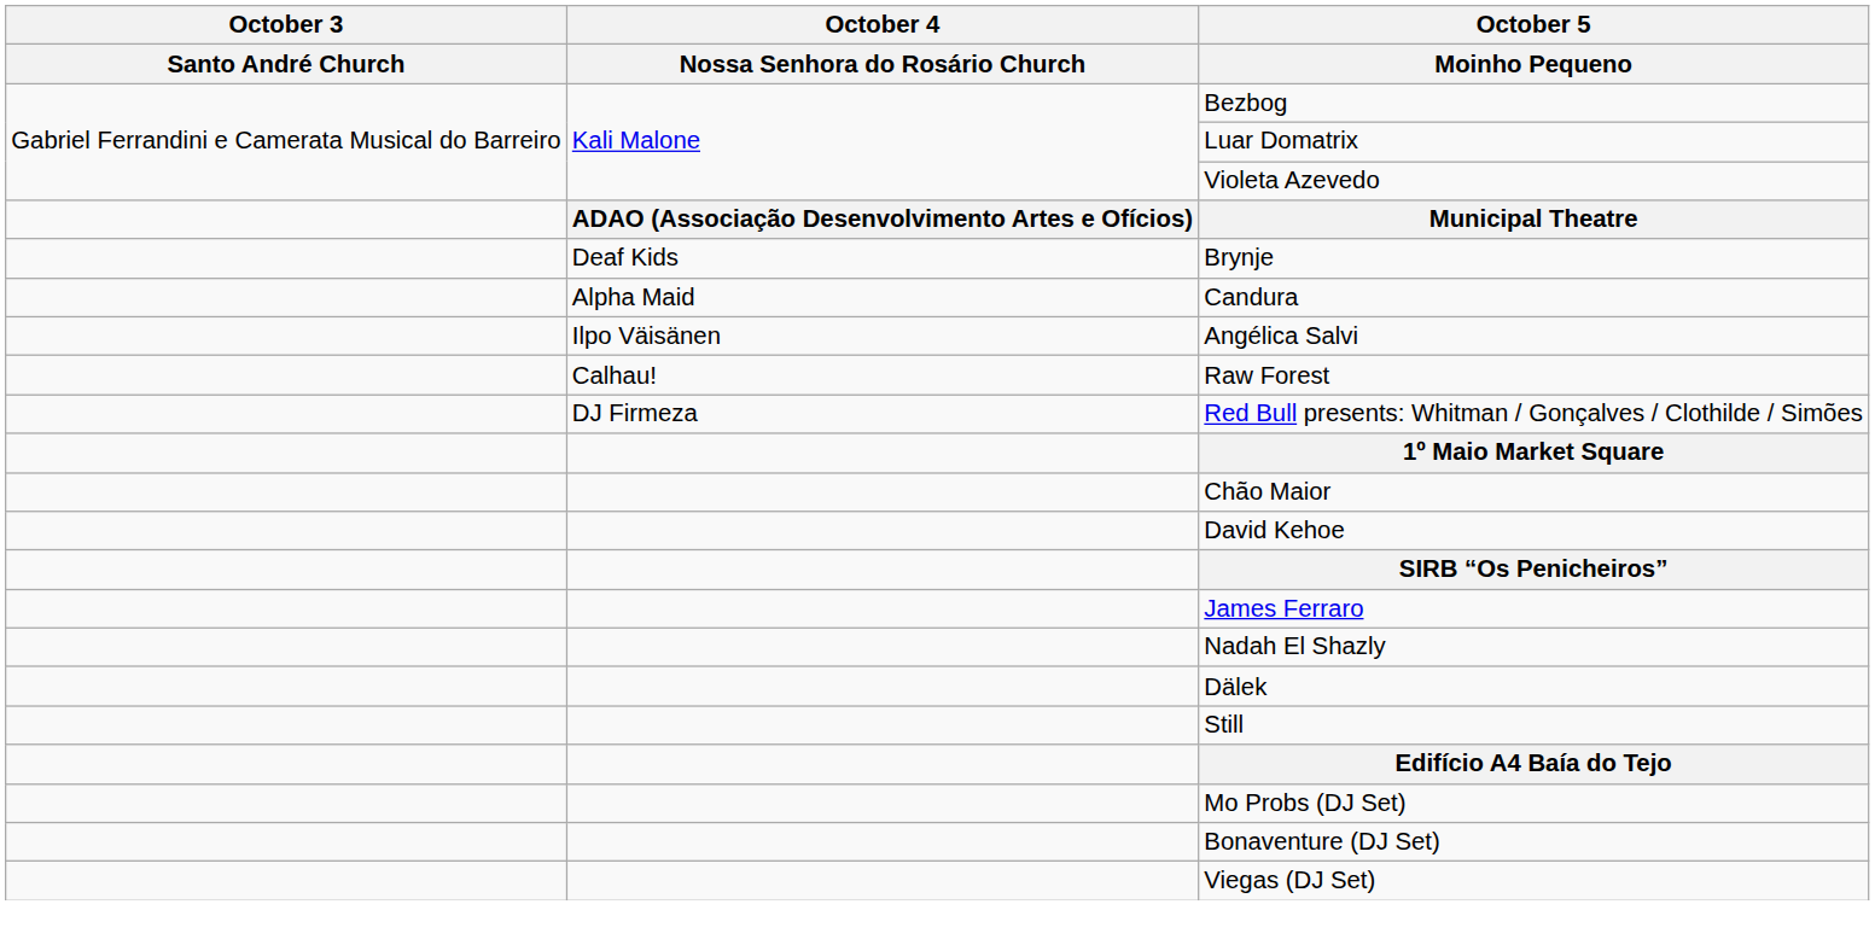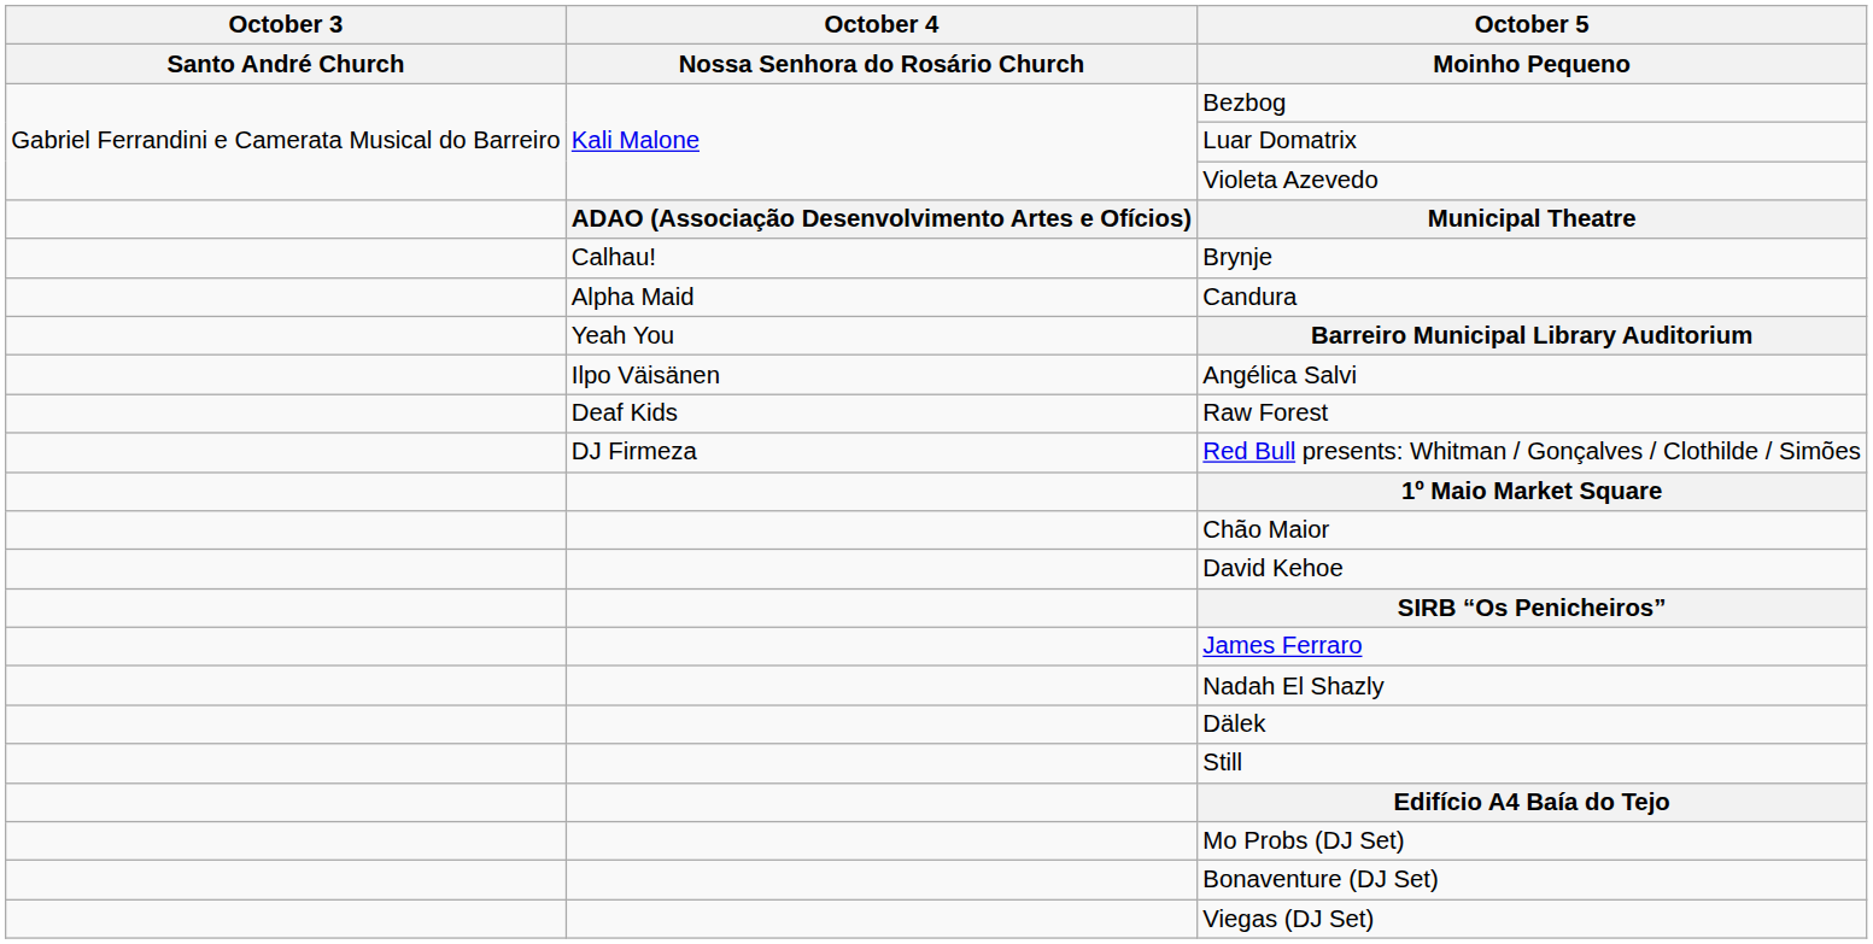 <table class="wikitable">
 <tr>
 <th>October 3</th>
 <th>October 4</th>
 <th>October 5</th>
 </tr>
 <tr>
 <th>Santo André Church</th>
 <th>Nossa Senhora do Rosário Church</th>
 <th>Moinho Pequeno</th>
 </tr>
 <tr>
 <td rowspan="3">Gabriel Ferrandini e Camerata Musical do Barreiro</td>
 <td rowspan="3"><a href='#'>Kali Malone</a></td>
 <td>Bezbog</td>
 </tr>
 <tr>
 <td>Luar Domatrix</td>
 </tr>
 <tr>
 <td>Violeta Azevedo</td>
 </tr>
 <tr>
 <td></td>
 <th><strong>ADAO (Associação Desenvolvimento Artes e Ofícios)</strong></th>
 <th>Municipal Theatre</th>
 </tr>
 <tr>
 <td></td>
-<td>Deaf Kids</td>
+<td>Calhau!</td>
 <td>Brynje</td>
 </tr>
 <tr>
 <td></td>
 <td>Alpha Maid</td>
 <td>Candura</td>
 </tr>
 <tr>
 <td></td>
+<td>Yeah You</td>
+<th>Barreiro Municipal Library Auditorium</th>
+</tr>
+<tr>
+<td></td>
 <td>Ilpo Väisänen</td>
 <td>Angélica Salvi</td>
 </tr>
 <tr>
 <td></td>
-<td>Calhau!</td>
+<td>Deaf Kids</td>
 <td>Raw Forest</td>
 </tr>
 <tr>
 <td></td>
 <td>DJ Firmeza</td>
 <td><a href='#'>Red Bull</a> presents: Whitman / Gonçalves / Clothilde / Simões</td>
 </tr>
 <tr>
 <td></td>
 <td></td>
 <th>1º Maio Market Square</th>
 </tr>
 <tr>
 <td></td>
 <td></td>
 <td>Chão Maior</td>
 </tr>
 <tr>
 <td></td>
 <td></td>
 <td>David Kehoe</td>
 </tr>
 <tr>
 <td></td>
 <td></td>
 <th>SIRB “Os Penicheiros”</th>
 </tr>
 <tr>
 <td></td>
 <td></td>
 <td><a href='#'>James Ferraro</a></td>
 </tr>
 <tr>
 <td></td>
 <td></td>
 <td>Nadah El Shazly</td>
 </tr>
 <tr>
 <td></td>
 <td></td>
 <td>Dälek</td>
 </tr>
 <tr>
 <td></td>
 <td></td>
 <td>Still</td>
 </tr>
 <tr>
 <td></td>
 <td></td>
 <th>Edifício A4 Baía do Tejo</th>
 </tr>
 <tr>
 <td></td>
 <td></td>
 <td>Mo Probs (DJ Set)</td>
 </tr>
 <tr>
 <td></td>
 <td></td>
 <td>Bonaventure (DJ Set)</td>
 </tr>
 <tr>
 <td></td>
 <td></td>
 <td>Viegas (DJ Set)</td>
 </tr>
 </table>
